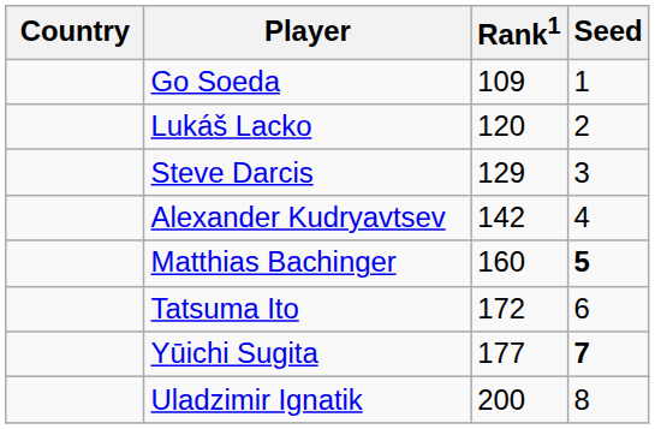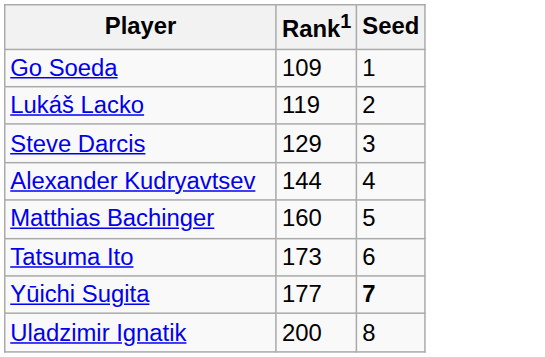 <table class="sortable wikitable">
 <tr>
-<th width="70">Country</th>
 <th width="175">Player</th>
 <th>Rank<sup>1</sup></th>
 <th>Seed</th>
 </tr>
 <tr>
-<td></td>
 <td><a href='#'>Go Soeda</a></td>
 <td>109</td>
 <td>1</td>
 </tr>
 <tr>
-<td></td>
 <td><a href='#'>Lukáš Lacko</a></td>
-<td>120</td>
+<td>119</td>
 <td>2</td>
 </tr>
 <tr>
-<td></td>
 <td><a href='#'>Steve Darcis</a></td>
 <td>129</td>
 <td>3</td>
 </tr>
 <tr>
-<td></td>
 <td><a href='#'>Alexander Kudryavtsev</a></td>
-<td>142</td>
+<td>144</td>
 <td>4</td>
 </tr>
 <tr>
-<td></td>
 <td><a href='#'>Matthias Bachinger</a></td>
 <td>160</td>
-<td><strong>5</strong></td>
+<td>5</td>
 </tr>
 <tr>
-<td></td>
 <td><a href='#'>Tatsuma Ito</a></td>
-<td>172</td>
+<td>173</td>
 <td>6</td>
 </tr>
 <tr>
-<td></td>
 <td><a href='#'>Yūichi Sugita</a></td>
 <td>177</td>
 <td><strong>7</strong></td>
 </tr>
 <tr>
-<td></td>
 <td><a href='#'>Uladzimir Ignatik</a></td>
 <td>200</td>
 <td>8</td>
 </tr>
 </table>
